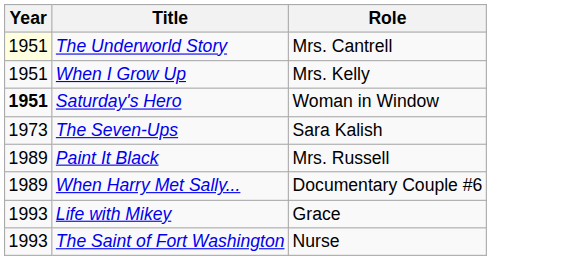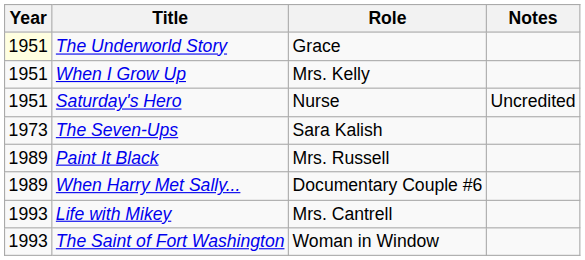 <table class="wikitable">
 <tr>
 <th>Year</th>
 <th>Title</th>
 <th>Role</th>
+<th>Notes</th>
 </tr>
 <tr>
 <td style="background: lightyellow;">1951</td>
 <td><em><a href='#'>The Underworld Story</a></em></td>
-<td>Mrs. Cantrell</td>
+<td>Grace</td>
+<td></td>
 </tr>
 <tr>
 <td>1951</td>
 <td><em><a href='#'>When I Grow Up</a></em></td>
 <td>Mrs. Kelly</td>
+<td></td>
 </tr>
 <tr>
-<td><strong>1951</strong></td>
+<td>1951</td>
 <td><em><a href='#'>Saturday's Hero</a></em></td>
-<td>Woman in Window</td>
+<td>Nurse</td>
+<td>Uncredited</td>
 </tr>
 <tr>
 <td>1973</td>
 <td><em><a href='#'>The Seven-Ups</a></em></td>
 <td>Sara Kalish</td>
+<td></td>
 </tr>
 <tr>
 <td>1989</td>
 <td><em><a href='#'>Paint It Black</a></em></td>
 <td>Mrs. Russell</td>
+<td></td>
 </tr>
 <tr>
 <td>1989</td>
 <td><em><a href='#'>When Harry Met Sally...</a></em></td>
 <td>Documentary Couple #6</td>
+<td></td>
 </tr>
 <tr>
 <td>1993</td>
 <td><em><a href='#'>Life with Mikey</a></em></td>
-<td>Grace</td>
+<td>Mrs. Cantrell</td>
+<td></td>
 </tr>
 <tr>
 <td>1993</td>
 <td><em><a href='#'>The Saint of Fort Washington</a></em></td>
-<td>Nurse</td>
+<td>Woman in Window</td>
+<td></td>
 </tr>
 </table>
